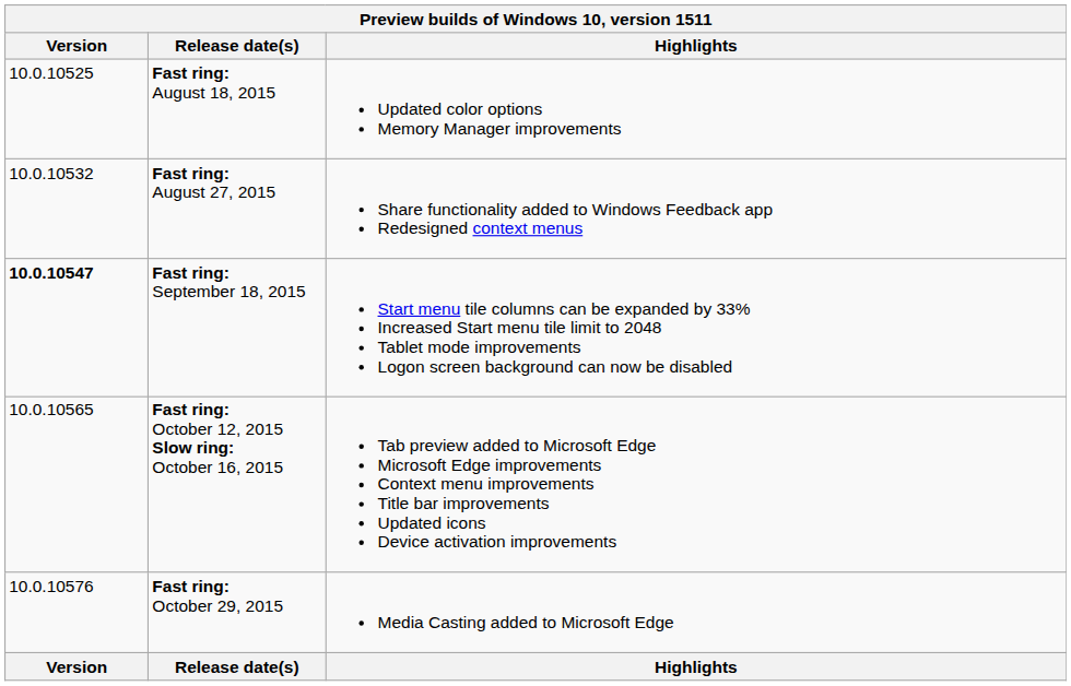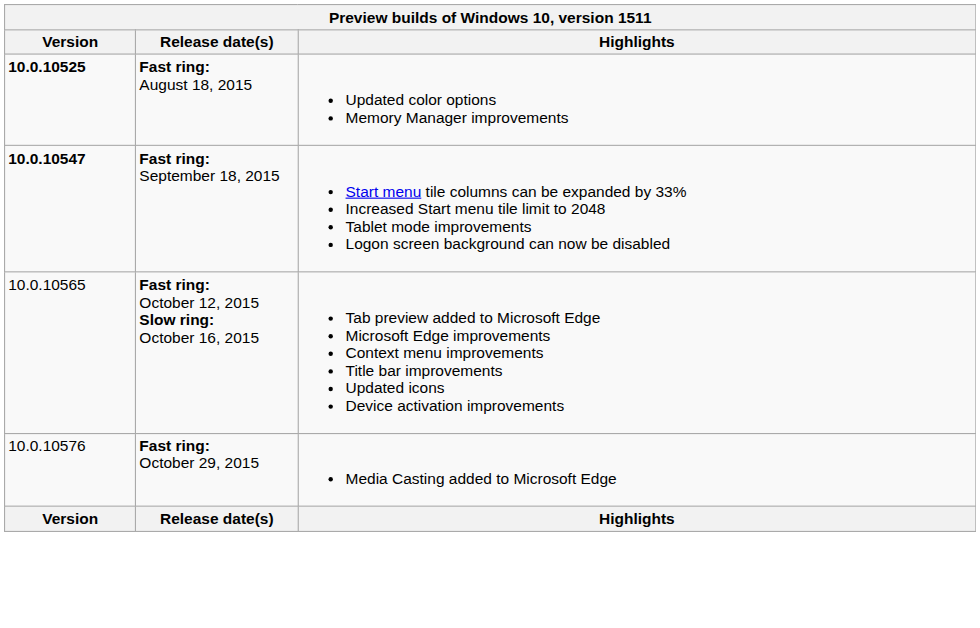 <table class="wikitable mw-collapsible mw-collapsed" style=width:100%;font-size:88%>
 <tr>
 <th colspan=3 style=text-align:center>Preview builds of Windows 10, version 1511</th>
 </tr>
 <tr>
 <th scope=col style=width:8em;text-align:center>Version</th>
 <th scope=col style=width:10em;text-align:center>Release date(s)</th>
 <th scope=col style=text-align:center>Highlights</th>
 </tr>
 <tr valign=top>
-<td>10.0.10525<br></td>
+<td><strong>10.0.10525<br></strong></td>
 <td><strong>Fast ring:</strong><br>August 18, 2015</td>
 <td><br><ul><li>Updated color options</li><li>Memory Manager improvements</li></ul></td>
-</tr>
-<tr valign=top>
-<td>10.0.10532<br></td>
-<td><strong>Fast ring:</strong><br>August 27, 2015</td>
-<td><br><ul><li>Share functionality added to Windows Feedback app</li><li>Redesigned <a href='#'>context menus</a></li></ul></td>
 </tr>
 <tr valign=top>
 <td><strong>10.0.10547<br></strong></td>
 <td><strong>Fast ring:</strong><br>September 18, 2015</td>
 <td><br><ul><li><a href='#'>Start menu</a> tile columns can be expanded by 33%</li><li>Increased Start menu tile limit to 2048</li><li>Tablet mode improvements</li><li>Logon screen background can now be disabled</li></ul></td>
 </tr>
 <tr valign=top>
 <td>10.0.10565<br></td>
 <td><strong>Fast ring:</strong><br>October 12, 2015<br><strong>Slow ring:</strong><br>October 16, 2015</td>
 <td><br><ul><li>Tab preview added to Microsoft Edge</li><li>Microsoft Edge improvements</li><li>Context menu improvements</li><li>Title bar improvements</li><li>Updated icons</li><li>Device activation improvements</li></ul></td>
 </tr>
 <tr valign=top>
 <td>10.0.10576<br></td>
 <td><strong>Fast ring:</strong><br>October 29, 2015</td>
 <td><br><ul><li>Media Casting added to Microsoft Edge</li></ul></td>
 </tr>
 <tr>
 <th>Version</th>
 <th>Release date(s)</th>
 <th>Highlights</th>
 </tr>
 </table>
